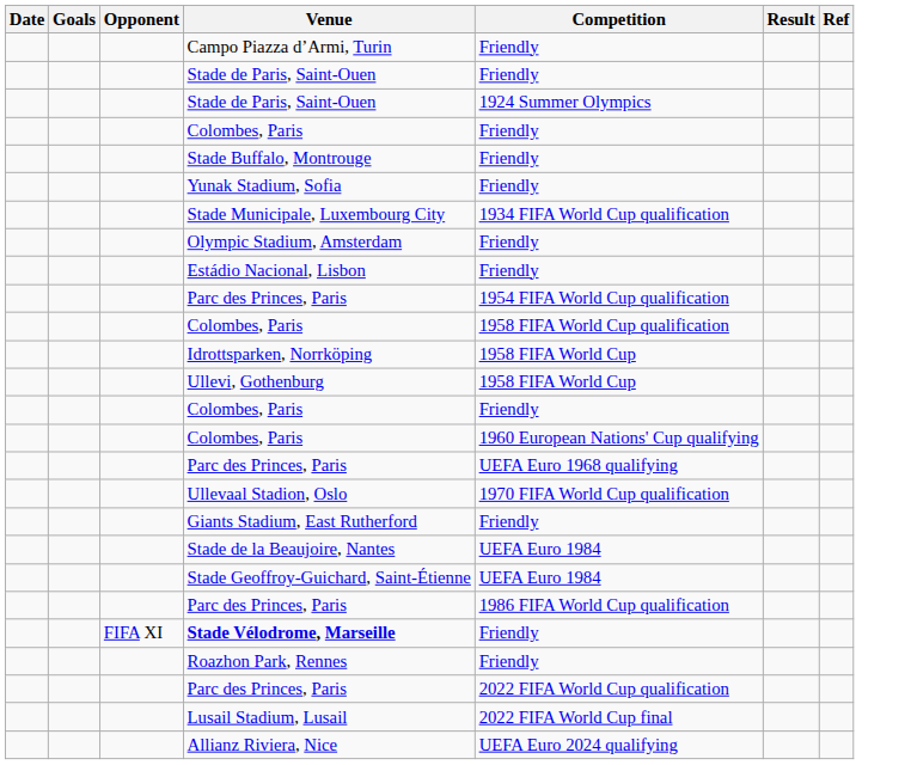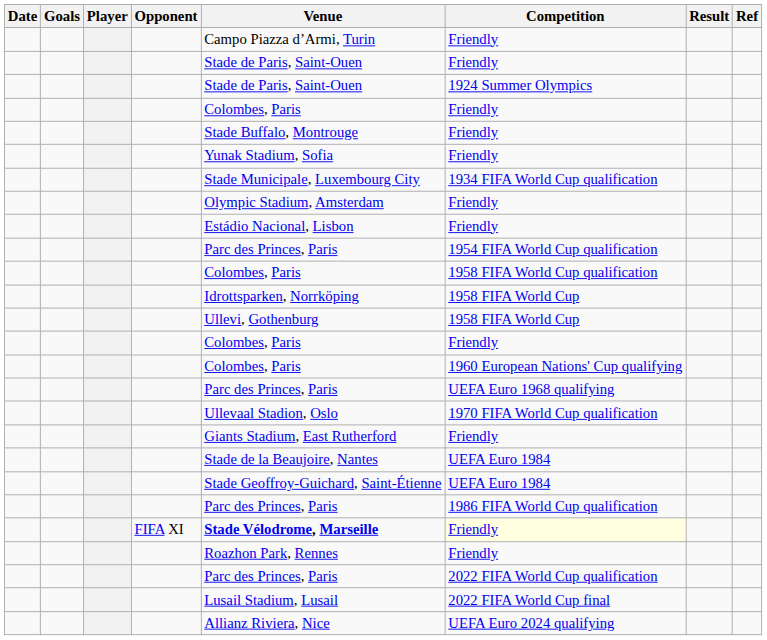 <table class="wikitable sortable plainrowheaders">
 <tr>
 <th scope="col">Date</th>
 <th scope="col">Goals</th>
+<th scope="col">Player</th>
 <th scope="col">Opponent</th>
 <th scope="col">Venue</th>
 <th scope="col">Competition</th>
 <th scope="col" class="align:center">Result</th>
 <th scope="col" class="unsortable">Ref</th>
 </tr>
 <tr>
 <td></td>
 <td></td>
+<th scope="row"></th>
 <td></td>
 <td>Campo Piazza d’Armi, <a href='#'>Turin</a></td>
 <td><a href='#'>Friendly</a></td>
 <td data-sort-value="04"></td>
 <td></td>
 </tr>
 <tr>
 <td></td>
 <td></td>
+<th scope="row"></th>
 <td></td>
 <td><a href='#'>Stade de Paris</a>, <a href='#'>Saint-Ouen</a></td>
 <td><a href='#'>Friendly</a></td>
 <td data-sort-value="08"></td>
 <td></td>
 </tr>
 <tr>
 <td></td>
 <td></td>
+<th scope="row"></th>
 <td></td>
 <td><a href='#'>Stade de Paris</a>, <a href='#'>Saint-Ouen</a></td>
 <td><a href='#'>1924 Summer Olympics</a></td>
 <td data-sort-value="07"></td>
 <td></td>
 </tr>
 <tr>
 <td></td>
 <td></td>
+<th scope="row"></th>
 <td></td>
 <td><a href='#'>Colombes</a>, <a href='#'>Paris</a></td>
 <td><a href='#'>Friendly</a></td>
 <td data-sort-value="04"></td>
 <td></td>
 </tr>
 <tr>
 <td></td>
 <td></td>
+<th scope="row"></th>
 <td></td>
 <td><a href='#'>Stade Buffalo</a>, <a href='#'>Montrouge</a></td>
 <td><a href='#'>Friendly</a></td>
 <td data-sort-value="04"></td>
 <td></td>
 </tr>
 <tr>
 <td></td>
 <td></td>
+<th scope="row"></th>
 <td></td>
 <td><a href='#'>Yunak Stadium</a>, <a href='#'>Sofia</a></td>
 <td><a href='#'>Friendly</a></td>
 <td data-sort-value="05"></td>
 <td></td>
 </tr>
 <tr>
 <td></td>
 <td></td>
+<th scope="row"></th>
 <td></td>
 <td><a href='#'>Stade Municipale</a>, <a href='#'>Luxembourg City</a></td>
 <td><a href='#'>1934 FIFA World Cup qualification</a></td>
 <td data-sort-value="06"></td>
 <td></td>
 </tr>
 <tr>
 <td></td>
 <td></td>
+<th scope="row"></th>
 <td></td>
 <td><a href='#'>Olympic Stadium</a>, <a href='#'>Amsterdam</a></td>
 <td><a href='#'>Friendly</a></td>
 <td data-sort-value="05"></td>
 <td></td>
 </tr>
 <tr>
 <td></td>
 <td></td>
+<th scope="row"></th>
 <td></td>
 <td><a href='#'>Estádio Nacional</a>, <a href='#'>Lisbon</a></td>
 <td><a href='#'>Friendly</a></td>
 <td data-sort-value="04"></td>
 <td></td>
 </tr>
 <tr>
 <td></td>
 <td></td>
+<th scope="row"></th>
 <td></td>
 <td><a href='#'>Parc des Princes</a>, <a href='#'>Paris</a></td>
 <td><a href='#'>1954 FIFA World Cup qualification</a></td>
 <td data-sort-value="08"></td>
 <td></td>
 </tr>
 <tr>
 <td></td>
 <td></td>
+<th scope="row"></th>
 <td></td>
 <td><a href='#'>Colombes</a>, <a href='#'>Paris</a></td>
 <td><a href='#'>1958 FIFA World Cup qualification</a></td>
 <td data-sort-value="06"></td>
 <td></td>
 </tr>
 <tr>
 <td></td>
 <td></td>
+<th scope="row"></th>
 <td></td>
 <td><a href='#'>Idrottsparken</a>, <a href='#'>Norrköping</a></td>
 <td><a href='#'>1958 FIFA World Cup</a></td>
 <td data-sort-value="07"></td>
 <td></td>
 </tr>
 <tr>
 <td></td>
 <td></td>
+<th scope="row"></th>
 <td></td>
 <td><a href='#'>Ullevi</a>, <a href='#'>Gothenburg</a></td>
 <td><a href='#'>1958 FIFA World Cup</a></td>
 <td data-sort-value="06"></td>
 <td></td>
 </tr>
 <tr>
 <td></td>
 <td></td>
+<th scope="row"></th>
 <td></td>
 <td><a href='#'>Colombes</a>, <a href='#'>Paris</a></td>
 <td><a href='#'>Friendly</a></td>
 <td data-sort-value="05"></td>
 <td></td>
 </tr>
 <tr>
 <td></td>
 <td></td>
+<th scope="row"></th>
 <td></td>
 <td><a href='#'>Colombes</a>, <a href='#'>Paris</a></td>
 <td><a href='#'>1960 European Nations' Cup qualifying</a></td>
 <td data-sort-value="05"></td>
 <td></td>
 </tr>
 <tr>
 <td></td>
 <td></td>
+<th scope="row"></th>
 <td></td>
 <td><a href='#'>Parc des Princes</a>, <a href='#'>Paris</a></td>
 <td><a href='#'>UEFA Euro 1968 qualifying</a></td>
 <td data-sort-value="03"></td>
 <td></td>
 </tr>
 <tr>
 <td></td>
 <td></td>
+<th scope="row"></th>
 <td></td>
 <td><a href='#'>Ullevaal Stadion</a>, <a href='#'>Oslo</a></td>
 <td><a href='#'>1970 FIFA World Cup qualification</a></td>
 <td data-sort-value="03"></td>
 <td></td>
 </tr>
 <tr>
 <td></td>
 <td></td>
+<th scope="row"></th>
 <td></td>
 <td><a href='#'>Giants Stadium</a>, <a href='#'>East Rutherford</a></td>
 <td><a href='#'>Friendly</a></td>
 <td data-sort-value="06"></td>
 <td></td>
 </tr>
 <tr>
 <td></td>
 <td></td>
+<th scope="row"></th>
 <td></td>
 <td><a href='#'>Stade de la Beaujoire</a>, <a href='#'>Nantes</a></td>
 <td><a href='#'>UEFA Euro 1984</a></td>
 <td data-sort-value="05"></td>
 <td></td>
 </tr>
 <tr>
 <td></td>
 <td></td>
+<th scope="row"></th>
 <td></td>
 <td><a href='#'>Stade Geoffroy-Guichard</a>, <a href='#'>Saint-Étienne</a></td>
 <td><a href='#'>UEFA Euro 1984</a></td>
 <td data-sort-value="03"></td>
 <td></td>
 </tr>
 <tr>
 <td></td>
 <td></td>
+<th scope="row"></th>
 <td></td>
 <td><a href='#'>Parc des Princes</a>, <a href='#'>Paris</a></td>
 <td><a href='#'>1986 FIFA World Cup qualification</a></td>
 <td data-sort-value="06"></td>
 <td></td>
 </tr>
 <tr>
 <td></td>
 <td></td>
+<th scope="row"></th>
 <td> <a href='#'>FIFA</a> XI</td>
 <td><strong><a href='#'>Stade Vélodrome</a>, <a href='#'>Marseille</a></strong></td>
-<td><a href='#'>Friendly</a></td>
+<td style="background: lightyellow;"><a href='#'>Friendly</a></td>
 <td data-sort-value="05"></td>
 <td></td>
 </tr>
 <tr>
 <td></td>
 <td></td>
+<th scope="row"></th>
 <td></td>
 <td><a href='#'>Roazhon Park</a>, <a href='#'>Rennes</a></td>
 <td><a href='#'>Friendly</a></td>
 <td data-sort-value="05"></td>
 <td></td>
 </tr>
 <tr>
 <td></td>
 <td></td>
+<th scope="row"></th>
 <td></td>
 <td><a href='#'>Parc des Princes</a>, <a href='#'>Paris</a></td>
 <td><a href='#'>2022 FIFA World Cup qualification</a></td>
 <td data-sort-value="08"></td>
 <td></td>
 </tr>
 <tr>
 <td></td>
 <td></td>
+<th scope="row"></th>
 <td></td>
 <td><a href='#'>Lusail Stadium</a>, <a href='#'>Lusail</a></td>
 <td><a href='#'>2022 FIFA World Cup final</a></td>
 <td data-sort-value="33"></td>
 <td></td>
 </tr>
 <tr>
 <td></td>
 <td></td>
+<th scope="row"></th>
 <td></td>
 <td><a href='#'>Allianz Riviera</a>, <a href='#'>Nice</a></td>
 <td><a href='#'>UEFA Euro 2024 qualifying</a></td>
 <td data-sort-value="14"></td>
 <td></td>
 </tr>
 </table>
